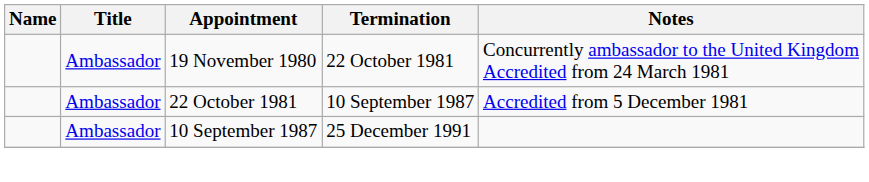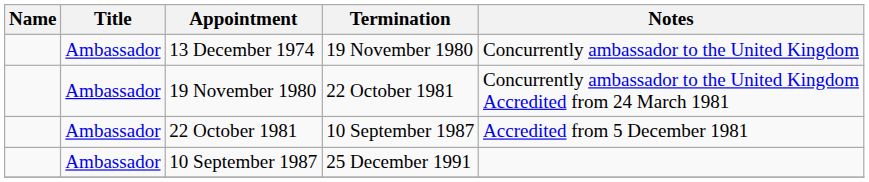 <table class="wikitable">
 <tr valign="middle">
 <th>Name</th>
 <th>Title</th>
 <th>Appointment</th>
 <th>Termination</th>
 <th>Notes</th>
+</tr>
+<tr>
+<td></td>
+<td><a href='#'>Ambassador</a></td>
+<td>13 December 1974</td>
+<td>19 November 1980</td>
+<td>Concurrently <a href='#'>ambassador to the United Kingdom</a></td>
 </tr>
 <tr>
 <td></td>
 <td><a href='#'>Ambassador</a></td>
 <td>19 November 1980</td>
 <td>22 October 1981</td>
 <td>Concurrently <a href='#'>ambassador to the United Kingdom</a><br><a href='#'>Accredited</a> from 24 March 1981</td>
 </tr>
 <tr>
 <td></td>
 <td><a href='#'>Ambassador</a></td>
 <td>22 October 1981</td>
 <td>10 September 1987</td>
 <td><a href='#'>Accredited</a> from 5 December 1981</td>
 </tr>
 <tr>
 <td></td>
 <td><a href='#'>Ambassador</a></td>
 <td>10 September 1987</td>
 <td>25 December 1991</td>
 <td></td>
 </tr>
 <tr>
 </tr>
 </table>
